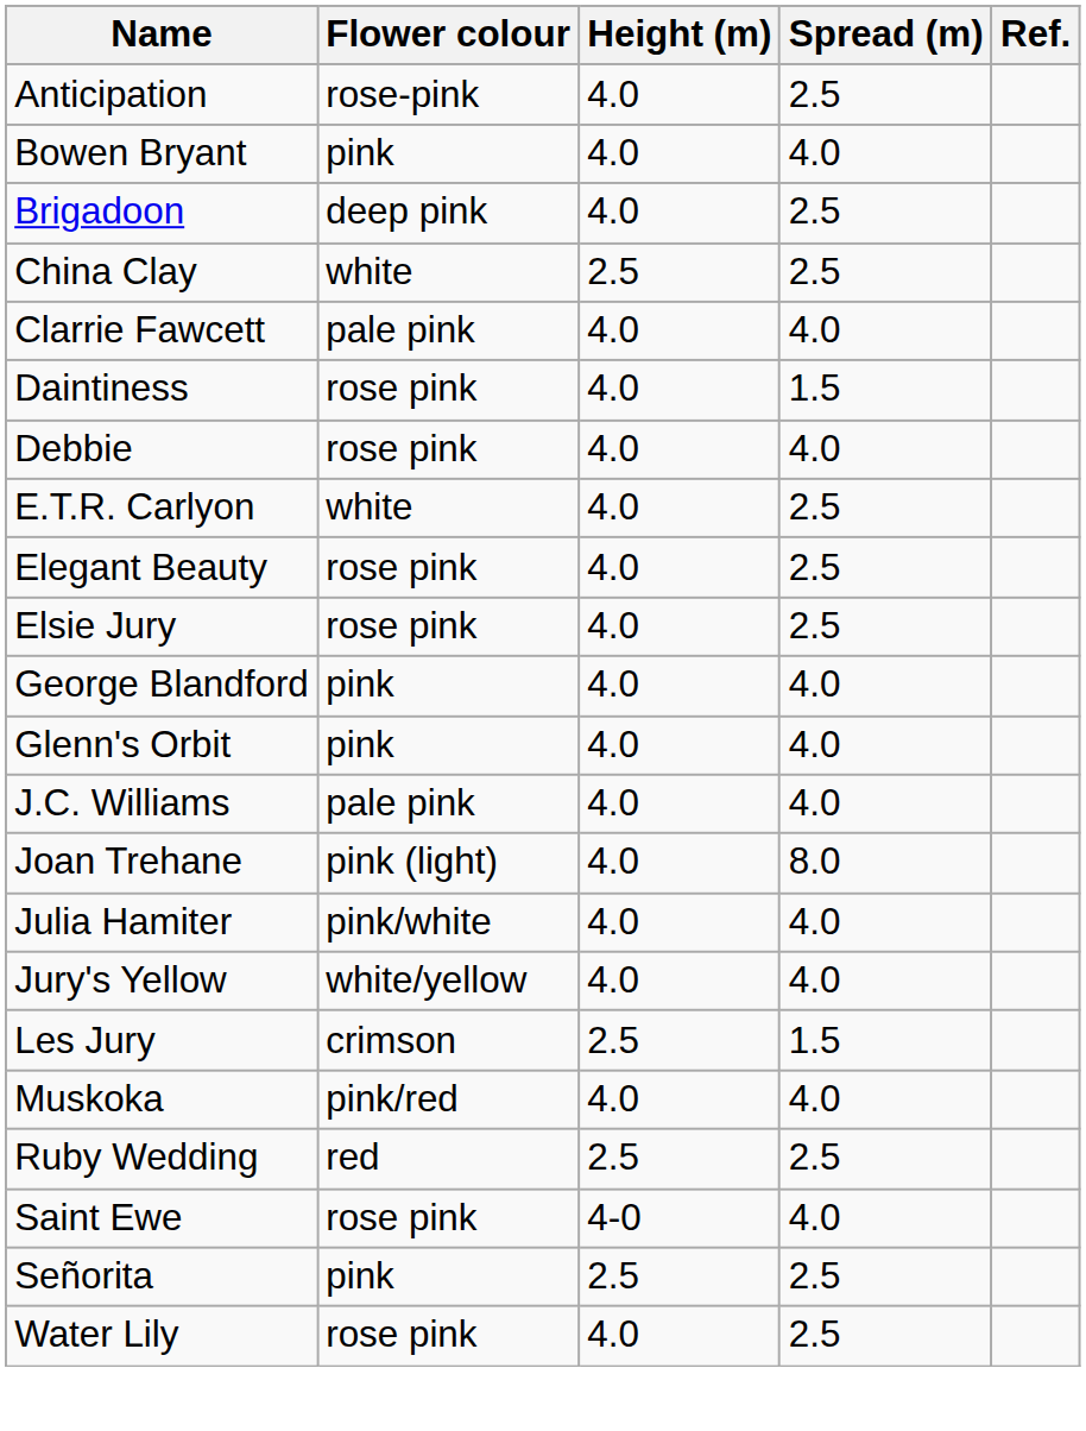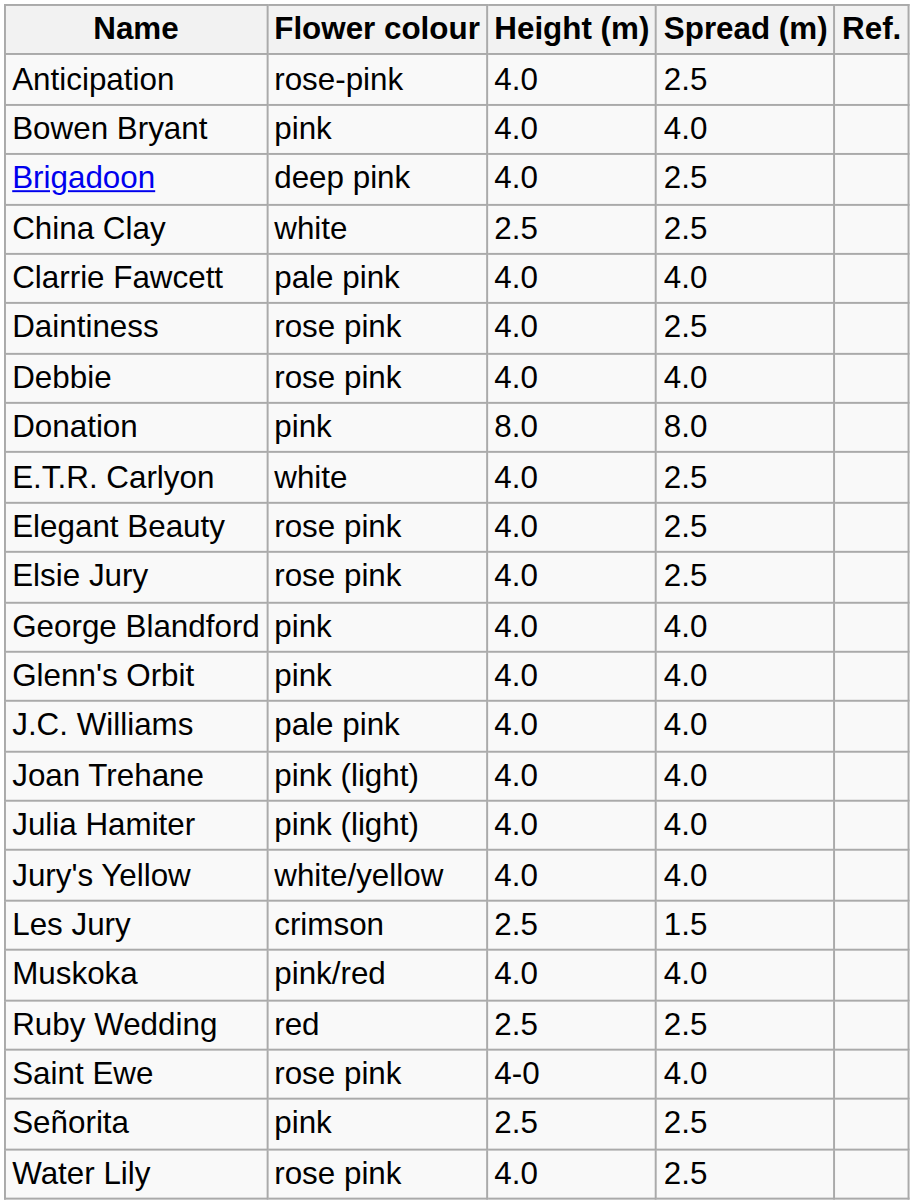 <table class="wikitable sortable">
 <tr>
 <th>Name</th>
 <th>Flower colour</th>
 <th>Height (m)</th>
 <th>Spread (m)</th>
 <th>Ref.</th>
 </tr>
 <tr>
 <td>Anticipation</td>
 <td>rose-pink</td>
 <td>4.0</td>
 <td>2.5</td>
 <td></td>
 </tr>
 <tr>
 <td>Bowen Bryant</td>
 <td>pink</td>
 <td>4.0</td>
 <td>4.0</td>
 <td></td>
 </tr>
 <tr>
 <td><a href='#'>Brigadoon</a></td>
 <td>deep pink</td>
 <td>4.0</td>
 <td>2.5</td>
 <td></td>
 </tr>
 <tr>
 <td>China Clay</td>
 <td>white</td>
 <td>2.5</td>
 <td>2.5</td>
 <td></td>
 </tr>
 <tr>
 <td>Clarrie Fawcett</td>
 <td>pale pink</td>
 <td>4.0</td>
 <td>4.0</td>
 <td></td>
 </tr>
 <tr>
 <td>Daintiness</td>
 <td>rose pink</td>
 <td>4.0</td>
-<td>1.5</td>
+<td>2.5</td>
 <td></td>
 </tr>
 <tr>
 <td>Debbie</td>
 <td>rose pink</td>
 <td>4.0</td>
 <td>4.0</td>
+<td></td>
+</tr>
+<tr>
+<td>Donation</td>
+<td>pink</td>
+<td>8.0</td>
+<td>8.0</td>
 <td></td>
 </tr>
 <tr>
 <td>E.T.R. Carlyon</td>
 <td>white</td>
 <td>4.0</td>
 <td>2.5</td>
 <td></td>
 </tr>
 <tr>
 <td>Elegant Beauty</td>
 <td>rose pink</td>
 <td>4.0</td>
 <td>2.5</td>
 <td></td>
 </tr>
 <tr>
 <td>Elsie Jury</td>
 <td>rose pink</td>
 <td>4.0</td>
 <td>2.5</td>
 <td></td>
 </tr>
 <tr>
 <td>George Blandford</td>
 <td>pink</td>
 <td>4.0</td>
 <td>4.0</td>
 <td></td>
 </tr>
 <tr>
 <td>Glenn's Orbit</td>
 <td>pink</td>
 <td>4.0</td>
 <td>4.0</td>
 <td></td>
 </tr>
 <tr>
 <td>J.C. Williams</td>
 <td>pale pink</td>
 <td>4.0</td>
 <td>4.0</td>
 <td></td>
 </tr>
 <tr>
 <td>Joan Trehane</td>
 <td>pink (light)</td>
 <td>4.0</td>
-<td>8.0</td>
+<td>4.0</td>
 <td></td>
 </tr>
 <tr>
 <td>Julia Hamiter</td>
-<td>pink/white</td>
+<td>pink (light)</td>
 <td>4.0</td>
 <td>4.0</td>
 <td></td>
 </tr>
 <tr>
 <td>Jury's Yellow</td>
 <td>white/yellow</td>
 <td>4.0</td>
 <td>4.0</td>
 <td></td>
 </tr>
 <tr>
 <td>Les Jury</td>
 <td>crimson</td>
 <td>2.5</td>
 <td>1.5</td>
 <td></td>
 </tr>
 <tr>
 <td>Muskoka</td>
 <td>pink/red</td>
 <td>4.0</td>
 <td>4.0</td>
 <td></td>
 </tr>
 <tr>
 <td>Ruby Wedding</td>
 <td>red</td>
 <td>2.5</td>
 <td>2.5</td>
 <td></td>
 </tr>
 <tr>
 <td>Saint Ewe</td>
 <td>rose pink</td>
 <td>4-0</td>
 <td>4.0</td>
 <td></td>
 </tr>
 <tr>
 <td>Señorita</td>
 <td>pink</td>
 <td>2.5</td>
 <td>2.5</td>
 <td></td>
 </tr>
 <tr>
 <td>Water Lily</td>
 <td>rose pink</td>
 <td>4.0</td>
 <td>2.5</td>
 <td></td>
 </tr>
 </table>
